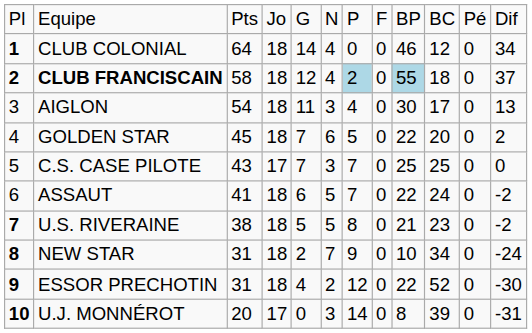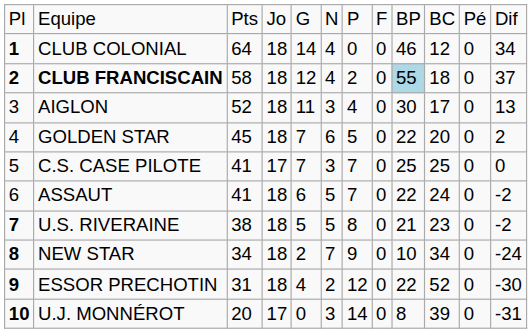 <table class="wikitable">
 <tr>
 <td>Pl</td>
 <td>Equipe</td>
 <td>Pts</td>
 <td>Jo</td>
 <td>G</td>
 <td>N</td>
 <td>P</td>
 <td>F</td>
 <td>BP</td>
 <td>BC</td>
 <td>Pé</td>
 <td>Dif</td>
 </tr>
 <tr>
 <td><strong>1</strong></td>
 <td>CLUB COLONIAL</td>
 <td>64</td>
 <td>18</td>
 <td>14</td>
 <td>4</td>
 <td>0</td>
 <td>0</td>
 <td>46</td>
 <td>12</td>
 <td>0</td>
 <td>34</td>
 </tr>
 <tr>
 <td><strong>2</strong></td>
 <td><strong>CLUB FRANCISCAIN</strong></td>
 <td>58</td>
 <td>18</td>
 <td>12</td>
 <td>4</td>
-<td style="background: lightblue;">2</td>
+<td>2</td>
 <td>0</td>
 <td style="background: lightblue;">55</td>
 <td>18</td>
 <td>0</td>
 <td>37</td>
 </tr>
 <tr>
 <td>3</td>
 <td>AIGLON</td>
-<td>54</td>
+<td>52</td>
 <td>18</td>
 <td>11</td>
 <td>3</td>
 <td>4</td>
 <td>0</td>
 <td>30</td>
 <td>17</td>
 <td>0</td>
 <td>13</td>
 </tr>
 <tr>
 <td>4</td>
 <td>GOLDEN STAR</td>
 <td>45</td>
 <td>18</td>
 <td>7</td>
 <td>6</td>
 <td>5</td>
 <td>0</td>
 <td>22</td>
 <td>20</td>
 <td>0</td>
 <td>2</td>
 </tr>
 <tr>
 <td>5</td>
 <td>C.S. CASE PILOTE</td>
-<td>43</td>
+<td>41</td>
 <td>17</td>
 <td>7</td>
 <td>3</td>
 <td>7</td>
 <td>0</td>
 <td>25</td>
 <td>25</td>
 <td>0</td>
 <td>0</td>
 </tr>
 <tr>
 <td>6</td>
 <td>ASSAUT</td>
 <td>41</td>
 <td>18</td>
 <td>6</td>
 <td>5</td>
 <td>7</td>
 <td>0</td>
 <td>22</td>
 <td>24</td>
 <td>0</td>
 <td>-2</td>
 </tr>
 <tr>
 <td><strong>7</strong></td>
 <td>U.S. RIVERAINE</td>
 <td>38</td>
 <td>18</td>
 <td>5</td>
 <td>5</td>
 <td>8</td>
 <td>0</td>
 <td>21</td>
 <td>23</td>
 <td>0</td>
 <td>-2</td>
 </tr>
 <tr>
 <td><strong>8</strong></td>
 <td>NEW STAR</td>
-<td>31</td>
+<td>34</td>
 <td>18</td>
 <td>2</td>
 <td>7</td>
 <td>9</td>
 <td>0</td>
 <td>10</td>
 <td>34</td>
 <td>0</td>
 <td>-24</td>
 </tr>
 <tr>
 <td><strong>9</strong></td>
 <td>ESSOR PRECHOTIN</td>
 <td>31</td>
 <td>18</td>
 <td>4</td>
 <td>2</td>
 <td>12</td>
 <td>0</td>
 <td>22</td>
 <td>52</td>
 <td>0</td>
 <td>-30</td>
 </tr>
 <tr>
 <td><strong>10</strong></td>
 <td>U.J. MONNÉROT</td>
 <td>20</td>
 <td>17</td>
 <td>0</td>
 <td>3</td>
 <td>14</td>
 <td>0</td>
 <td>8</td>
 <td>39</td>
 <td>0</td>
 <td>-31</td>
 </tr>
 </table>
